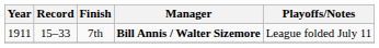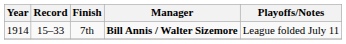 <table class="wikitable" style="text-align:center">
 <tr>
 <th>Year</th>
 <th>Record</th>
 <th>Finish</th>
 <th>Manager</th>
 <th>Playoffs/Notes</th>
 </tr>
 <tr align=center>
-<td>1911</td>
+<td>1914</td>
 <td>15–33</td>
 <td>7th</td>
 <td><strong>Bill Annis / Walter Sizemore</strong></td>
 <td>League folded July 11</td>
 </tr>
 <tr align=center>
 </tr>
 </table>
